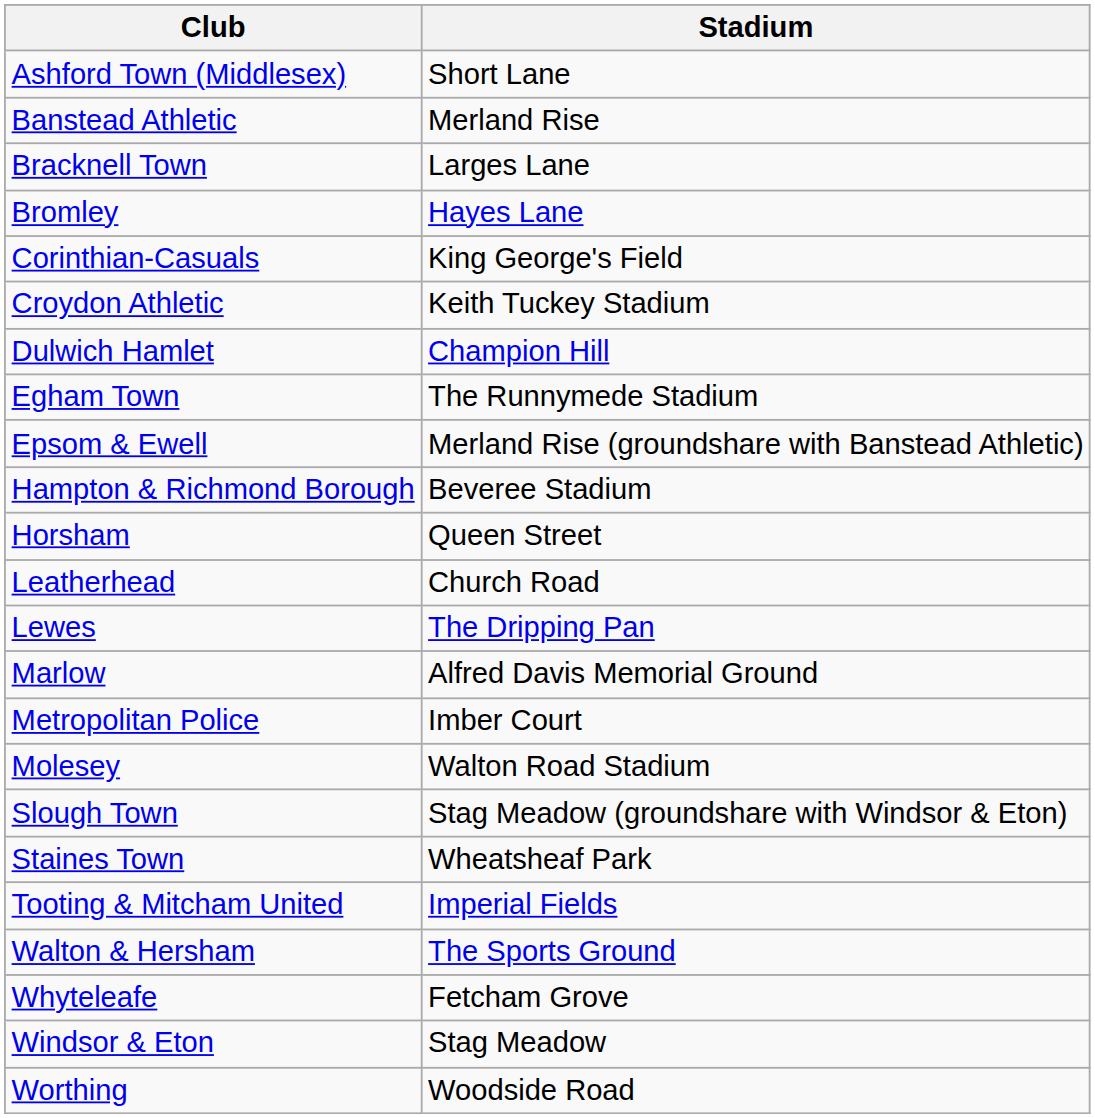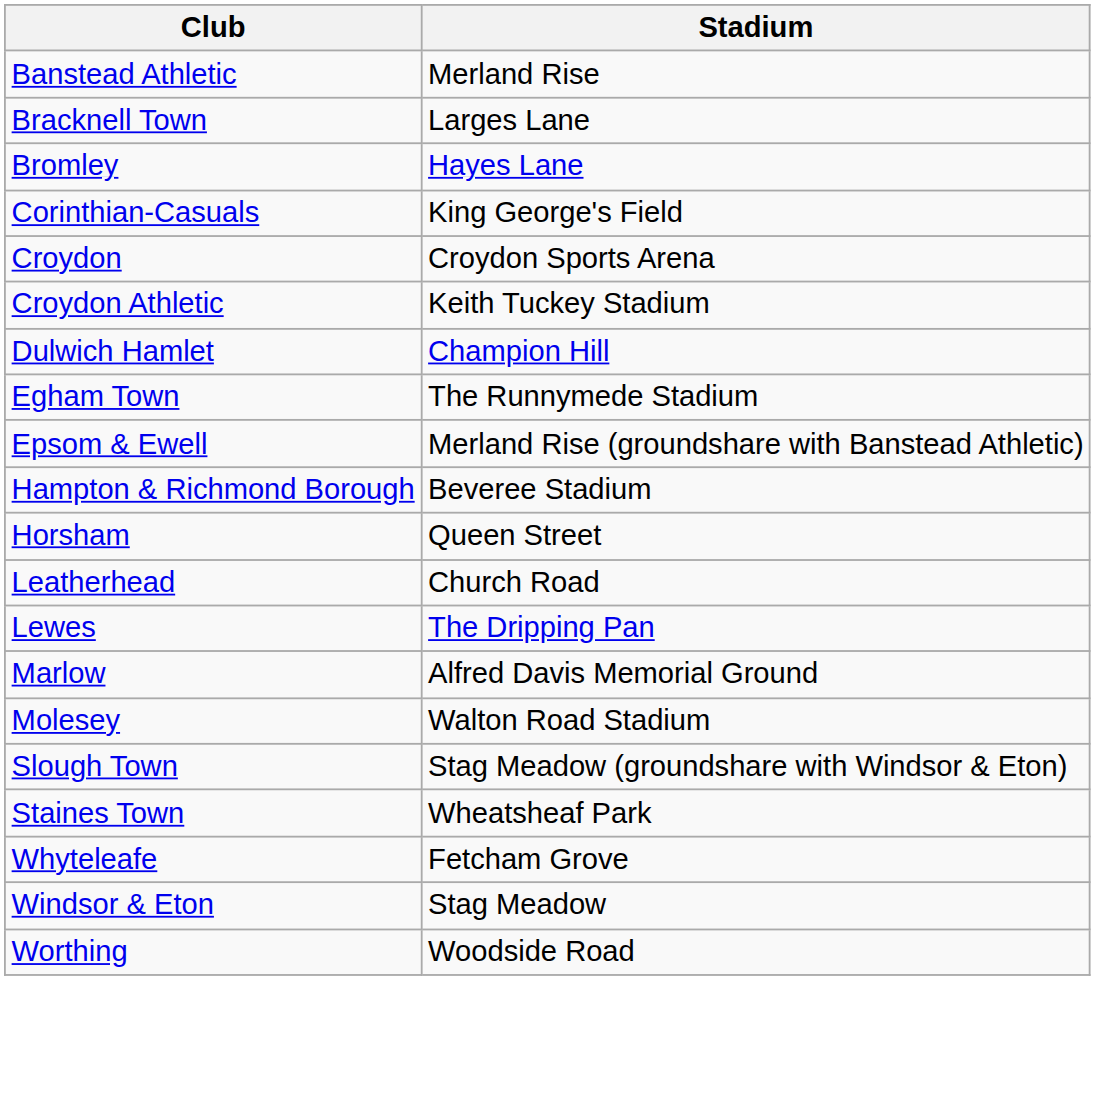 <table class="wikitable sortable">
 <tr>
 <th>Club</th>
 <th>Stadium</th>
-</tr>
-<tr>
-<td><a href='#'>Ashford Town (Middlesex)</a></td>
-<td>Short Lane</td>
 </tr>
 <tr>
 <td><a href='#'>Banstead Athletic</a></td>
 <td>Merland Rise</td>
 </tr>
 <tr>
 <td><a href='#'>Bracknell Town</a></td>
 <td>Larges Lane</td>
 </tr>
 <tr>
 <td><a href='#'>Bromley</a></td>
 <td><a href='#'>Hayes Lane</a></td>
 </tr>
 <tr>
 <td><a href='#'>Corinthian-Casuals</a></td>
 <td>King George's Field</td>
+</tr>
+<tr>
+<td><a href='#'>Croydon</a></td>
+<td>Croydon Sports Arena</td>
 </tr>
 <tr>
 <td><a href='#'>Croydon Athletic</a></td>
 <td>Keith Tuckey Stadium</td>
 </tr>
 <tr>
 <td><a href='#'>Dulwich Hamlet</a></td>
 <td><a href='#'>Champion Hill</a></td>
 </tr>
 <tr>
 <td><a href='#'>Egham Town</a></td>
 <td>The Runnymede Stadium</td>
 </tr>
 <tr>
 <td><a href='#'>Epsom & Ewell</a></td>
 <td>Merland Rise (groundshare with Banstead Athletic)</td>
 </tr>
 <tr>
 <td><a href='#'>Hampton & Richmond Borough</a></td>
 <td>Beveree Stadium</td>
 </tr>
 <tr>
 <td><a href='#'>Horsham</a></td>
 <td>Queen Street</td>
 </tr>
 <tr>
 <td><a href='#'>Leatherhead</a></td>
 <td>Church Road</td>
 </tr>
 <tr>
 <td><a href='#'>Lewes</a></td>
 <td><a href='#'>The Dripping Pan</a></td>
 </tr>
 <tr>
 <td><a href='#'>Marlow</a></td>
 <td>Alfred Davis Memorial Ground</td>
 </tr>
 <tr>
-<td><a href='#'>Metropolitan Police</a></td>
-<td>Imber Court</td>
-</tr>
-<tr>
 <td><a href='#'>Molesey</a></td>
 <td>Walton Road Stadium</td>
 </tr>
 <tr>
 <td><a href='#'>Slough Town</a></td>
 <td>Stag Meadow (groundshare with Windsor & Eton)</td>
 </tr>
 <tr>
 <td><a href='#'>Staines Town</a></td>
 <td>Wheatsheaf Park</td>
-</tr>
-<tr>
-<td><a href='#'>Tooting & Mitcham United</a></td>
-<td><a href='#'>Imperial Fields</a></td>
-</tr>
-<tr>
-<td><a href='#'>Walton & Hersham</a></td>
-<td><a href='#'>The Sports Ground</a></td>
 </tr>
 <tr>
 <td><a href='#'>Whyteleafe</a></td>
 <td>Fetcham Grove</td>
 </tr>
 <tr>
 <td><a href='#'>Windsor & Eton</a></td>
 <td>Stag Meadow</td>
 </tr>
 <tr>
 <td><a href='#'>Worthing</a></td>
 <td>Woodside Road</td>
 </tr>
 </table>
